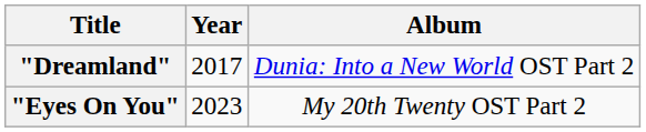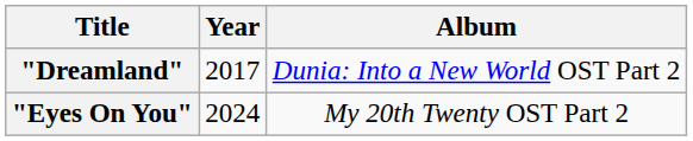 <table class="wikitable plainrowheaders" style="text-align:center" border="1">
 <tr>
 <th scope="col">Title</th>
 <th scope="col">Year</th>
 <th scope="col">Album</th>
 </tr>
 <tr>
 <th scope="row">"Dreamland"</th>
 <td>2017</td>
 <td><em><a href='#'>Dunia: Into a New World</a></em> OST Part 2</td>
 </tr>
 <tr>
 <th scope="row">"Eyes On You"</th>
-<td>2023</td>
+<td>2024</td>
 <td><em>My 20th Twenty</em> OST Part 2</td>
 </tr>
 </table>
